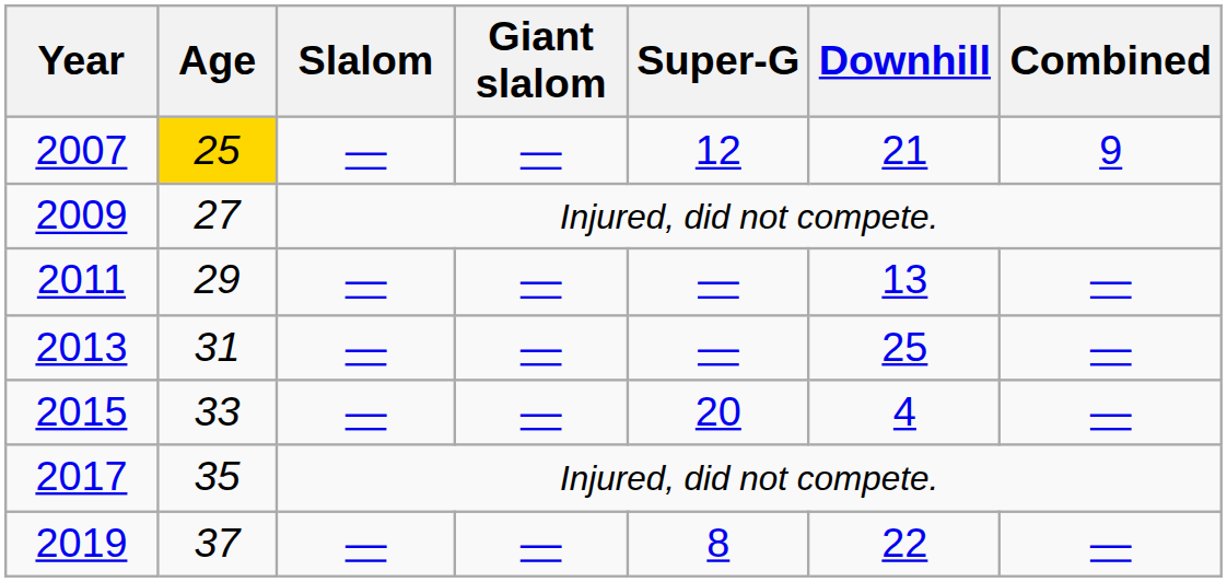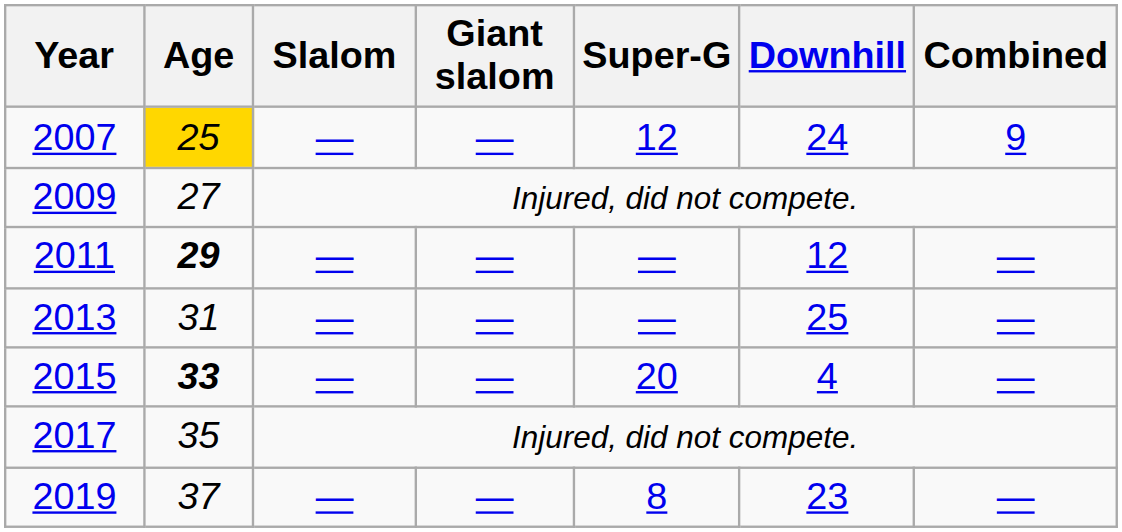 <table class=wikitable style="text-align:center">
 <tr>
 <th>  Year  </th>
 <th> Age </th>
 <th> Slalom </th>
 <th> Giant <br> slalom </th>
 <th>Super-G</th>
 <th><a href='#'>Downhill</a></th>
 <th>Combined</th>
 </tr>
 <tr>
 <td><a href='#'>2007</a></td>
 <td style="background: gold;"><em>25</em></td>
 <td><a href='#'>—</a></td>
 <td><a href='#'>—</a></td>
 <td><a href='#'>12</a></td>
-<td><a href='#'>21</a></td>
+<td><a href='#'>24</a></td>
 <td><a href='#'>9</a></td>
 </tr>
 <tr>
 <td><a href='#'>2009</a></td>
 <td><em>27</em></td>
 <td colspan=5><small><em>Injured, did not compete.</em></small></td>
 </tr>
 <tr>
 <td><a href='#'>2011</a></td>
-<td><em>29</em></td>
+<td><strong><em>29</em></strong></td>
 <td><a href='#'>—</a></td>
 <td><a href='#'>—</a></td>
 <td><a href='#'>—</a></td>
-<td><a href='#'>13</a></td>
+<td><a href='#'>12</a></td>
 <td><a href='#'>—</a></td>
 </tr>
 <tr>
 <td><a href='#'>2013</a></td>
 <td><em>31</em></td>
 <td><a href='#'>—</a></td>
 <td><a href='#'>—</a></td>
 <td><a href='#'>—</a></td>
 <td><a href='#'>25</a></td>
 <td><a href='#'>—</a></td>
 </tr>
 <tr>
 <td><a href='#'>2015</a></td>
-<td><em>33</em></td>
+<td><strong><em>33</em></strong></td>
 <td><a href='#'>—</a></td>
 <td><a href='#'>—</a></td>
 <td><a href='#'>20</a></td>
 <td><a href='#'>4</a></td>
 <td><a href='#'>—</a></td>
 </tr>
 <tr>
 <td><a href='#'>2017</a></td>
 <td><em>35</em></td>
 <td colspan=5><small><em>Injured, did not compete.</em></small></td>
 </tr>
 <tr>
 <td><a href='#'>2019</a></td>
 <td><em>37</em></td>
 <td><a href='#'>—</a></td>
 <td><a href='#'>—</a></td>
 <td><a href='#'>8</a></td>
-<td><a href='#'>22</a></td>
+<td><a href='#'>23</a></td>
 <td><a href='#'>—</a></td>
 </tr>
 </table>
